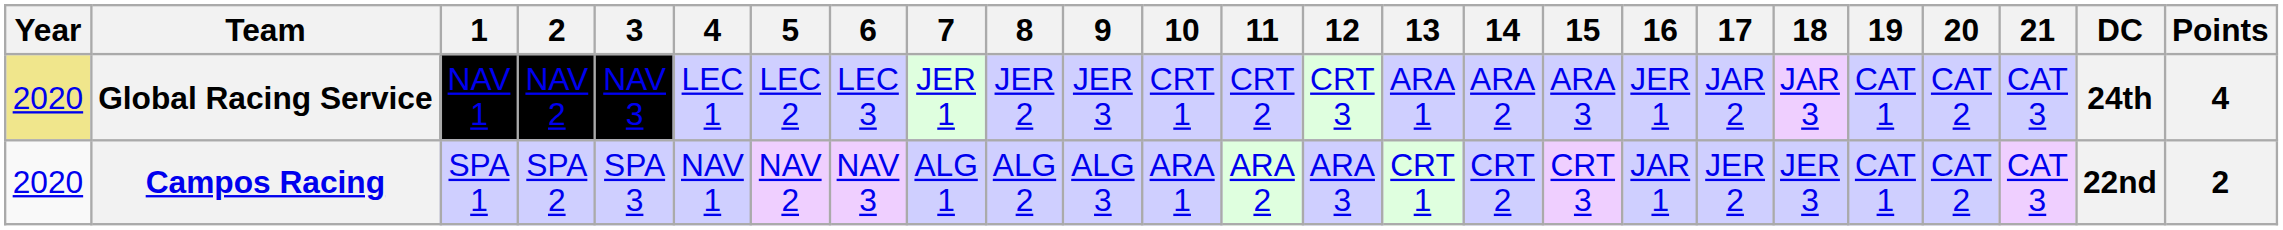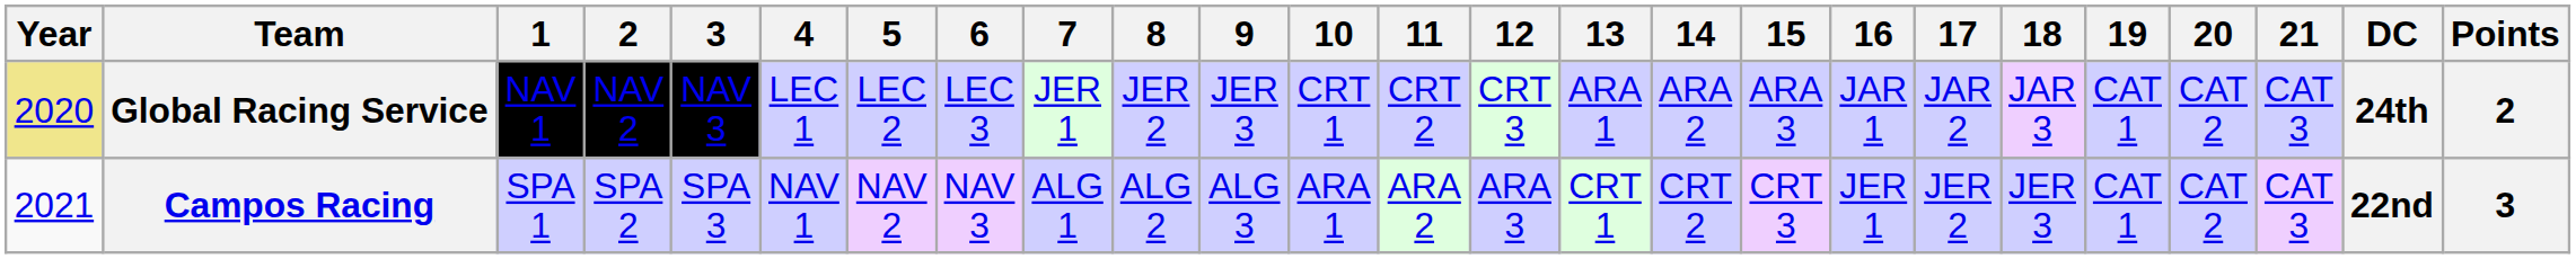 <table class="wikitable" style="text-align:center; font-size:85%">
 <tr>
 <th>Year</th>
 <th>Team</th>
 <th>1</th>
 <th>2</th>
 <th>3</th>
 <th>4</th>
 <th>5</th>
 <th>6</th>
 <th>7</th>
 <th>8</th>
 <th>9</th>
 <th>10</th>
 <th>11</th>
 <th>12</th>
 <th>13</th>
 <th>14</th>
 <th>15</th>
 <th>16</th>
 <th>17</th>
 <th>18</th>
 <th>19</th>
 <th>20</th>
 <th>21</th>
 <th>DC</th>
 <th>Points</th>
 </tr>
 <tr>
 <td nowrap style="background: khaki;"><a href='#'>2020</a></td>
 <th nowrap>Global Racing Service</th>
 <td style="background:#000000;color:white"><a href='#'><span>NAV<br>1</span></a><br></td>
 <td style="background:#000000;color:white"><a href='#'><span>NAV<br>2</span></a><br></td>
 <td style="background:#000000;color:white"><a href='#'><span>NAV<br>3</span></a><br></td>
 <td style="background:#CFCFFF;"><a href='#'>LEC<br>1</a><br></td>
 <td style="background:#CFCFFF;"><a href='#'>LEC<br>2</a><br></td>
 <td style="background:#CFCFFF;"><a href='#'>LEC<br>3</a><br></td>
 <td style="background:#DFFFDF;"><a href='#'>JER<br>1</a><br></td>
 <td style="background:#CFCFFF;"><a href='#'>JER<br>2</a><br></td>
 <td style="background:#CFCFFF;"><a href='#'>JER<br>3</a><br></td>
 <td style="background:#CFCFFF;"><a href='#'>CRT<br>1</a><br></td>
 <td style="background:#CFCFFF;"><a href='#'>CRT<br>2</a><br></td>
 <td style="background:#DFFFDF;"><a href='#'>CRT<br>3</a><br></td>
 <td style="background:#CFCFFF;"><a href='#'>ARA<br>1</a><br></td>
 <td style="background:#CFCFFF;"><a href='#'>ARA<br>2</a><br></td>
 <td style="background:#CFCFFF;"><a href='#'>ARA<br>3</a><br></td>
-<td style="background:#CFCFFF;"><a href='#'>JER<br>1</a><br></td>
+<td style="background:#CFCFFF;"><a href='#'>JAR<br>1</a><br></td>
 <td style="background:#CFCFFF;"><a href='#'>JAR<br>2</a><br></td>
 <td style="background:#EFCFFF;"><a href='#'>JAR<br>3</a><br></td>
 <td style="background:#CFCFFF;"><a href='#'>CAT<br>1</a><br></td>
 <td style="background:#CFCFFF;"><a href='#'>CAT<br>2</a><br></td>
 <td style="background:#CFCFFF;"><a href='#'>CAT<br>3</a><br></td>
 <th>24th</th>
-<th>4</th>
+<th>2</th>
 </tr>
 <tr>
-<td><a href='#'>2020</a></td>
+<td><a href='#'>2021</a></td>
 <th nowrap><a href='#'>Campos Racing</a></th>
 <td style="background:#CFCFFF;"><a href='#'>SPA<br>1</a><br></td>
 <td style="background:#CFCFFF;"><a href='#'>SPA<br>2</a><br></td>
 <td style="background:#CFCFFF;"><a href='#'>SPA<br>3</a><br></td>
 <td style="background:#CFCFFF;"><a href='#'>NAV<br>1</a><br></td>
 <td style="background:#EFCFFF;"><a href='#'>NAV<br>2</a><br></td>
 <td style="background:#EFCFFF;"><a href='#'>NAV<br>3</a><br></td>
 <td style="background:#CFCFFF;"><a href='#'>ALG<br>1</a><br></td>
 <td style="background:#CFCFFF;"><a href='#'>ALG<br>2</a><br></td>
 <td style="background:#CFCFFF;"><a href='#'>ALG<br>3</a><br></td>
 <td style="background:#CFCFFF;"><a href='#'>ARA<br>1</a><br></td>
 <td style="background:#DFFFDF;"><a href='#'>ARA<br>2</a><br></td>
 <td style="background:#CFCFFF;"><a href='#'>ARA<br>3</a><br></td>
 <td style="background:#DFFFDF;"><a href='#'>CRT<br>1</a><br></td>
 <td style="background:#CFCFFF;"><a href='#'>CRT<br>2</a><br></td>
 <td style="background:#EFCFFF;"><a href='#'>CRT<br>3</a><br></td>
-<td style="background:#CFCFFF;"><a href='#'>JAR<br>1</a><br></td>
+<td style="background:#CFCFFF;"><a href='#'>JER<br>1</a><br></td>
 <td style="background:#CFCFFF;"><a href='#'>JER<br>2</a><br></td>
 <td style="background:#CFCFFF;"><a href='#'>JER<br>3</a><br></td>
 <td style="background:#CFCFFF;"><a href='#'>CAT<br>1</a><br></td>
 <td style="background:#CFCFFF;"><a href='#'>CAT<br>2</a><br></td>
 <td style="background:#EFCFFF;"><a href='#'>CAT<br>3</a><br></td>
 <th>22nd</th>
-<th>2</th>
+<th>3</th>
 </tr>
 </table>
